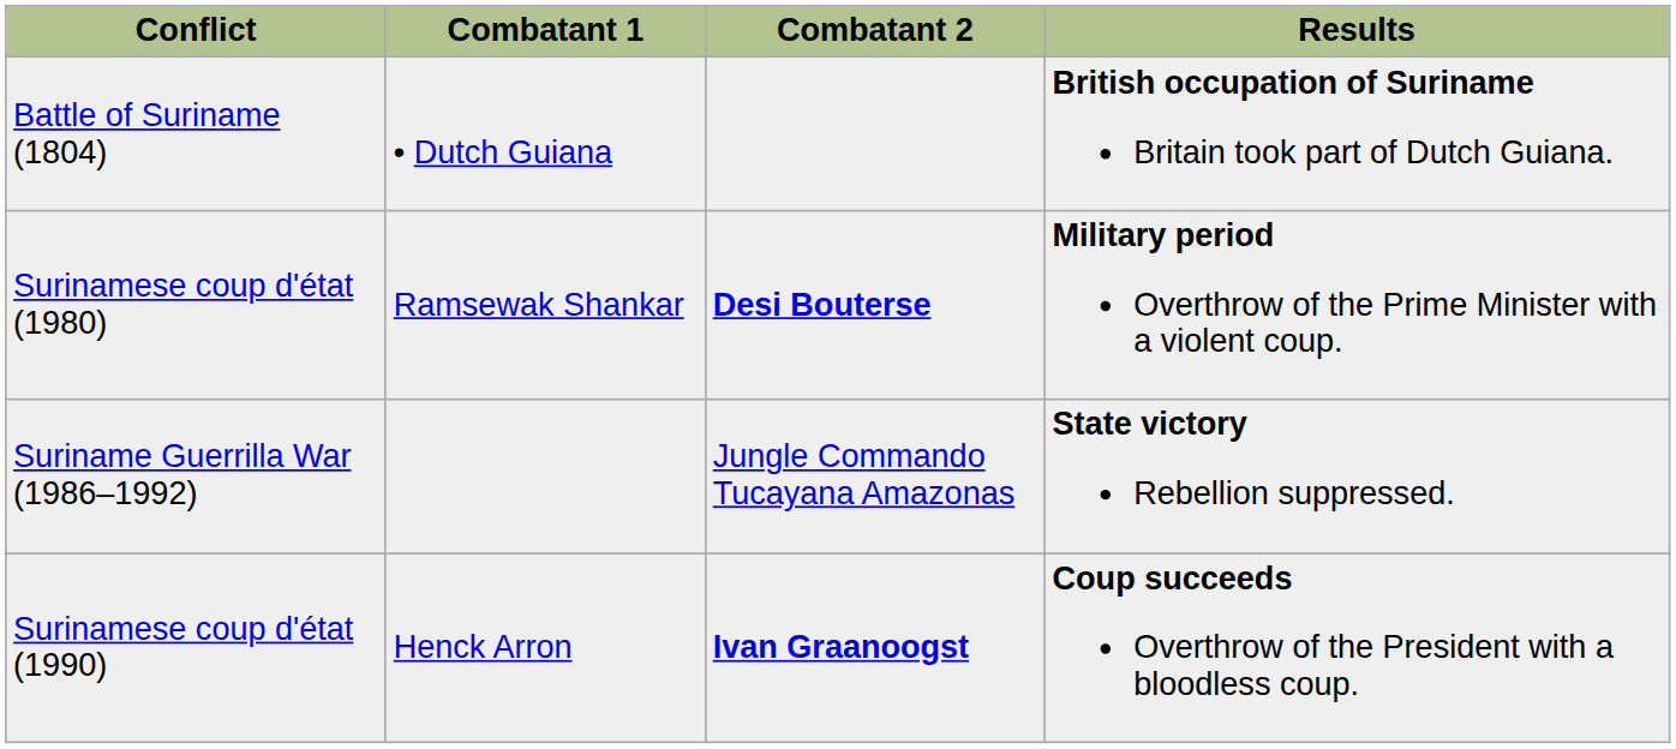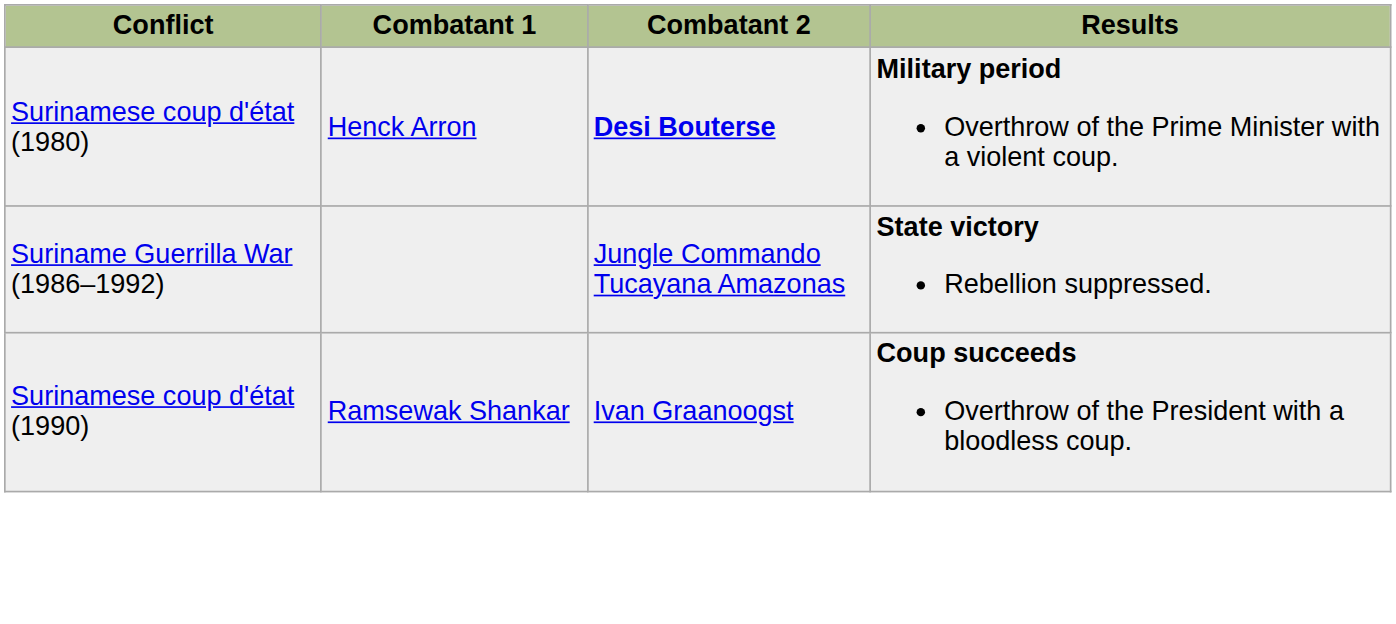 <table class="wikitable">
 <tr>
 <th style="background:#b3c491" rowspan="1" width=180px><span>Conflict</span></th>
 <th style="background:#b3c491" rowspan="1" width=150px><span>Combatant 1</span></th>
 <th style="background:#b3c491" rowspan="1" width=160px><span>Combatant 2</span></th>
 <th style="background:#b3c491" rowspan="1" width=300px><span>Results</span></th>
 </tr>
 <tr>
-<td style="background:#efefef"><a href='#'>Battle of Suriname</a><br>(1804)</td>
-<td style="background:#efefef"><br>•  <a href='#'>Dutch Guiana</a><br></td>
-<td style="background:#efefef"></td>
-<td style="background:#efefef"><strong>British occupation of Suriname</strong><br><ul><li>Britain took part of Dutch Guiana.</li></ul></td>
-</tr>
-<tr>
 <td style="background:#efefef"><a href='#'>Surinamese coup d'état</a><br>(1980)</td>
-<td style="background:#efefef"> <a href='#'>Ramsewak Shankar</a></td>
+<td style="background:#efefef"> <a href='#'>Henck Arron</a></td>
 <td style="background:#efefef"><strong> <a href='#'>Desi Bouterse</a></strong></td>
 <td style="background:#efefef"><strong>Military period</strong><br><ul><li>Overthrow of the Prime Minister with a violent coup.</li></ul></td>
 </tr>
 <tr>
 <td style="background:#efefef"><a href='#'>Suriname Guerrilla War</a><br>(1986–1992)</td>
 <td style="background:#efefef"></td>
 <td style="background:#efefef"><a href='#'>Jungle Commando</a><br><a href='#'>Tucayana Amazonas</a></td>
 <td style="background:#efefef"><strong>State victory</strong><br><ul><li>Rebellion suppressed.</li></ul></td>
 </tr>
 <tr>
 <td style="background:#efefef"><a href='#'>Surinamese coup d'état</a><br>(1990)</td>
-<td style="background:#efefef"> <a href='#'>Henck Arron</a></td>
-<td style="background:#efefef"><strong> <a href='#'>Ivan Graanoogst</a></strong></td>
+<td style="background:#efefef"> <a href='#'>Ramsewak Shankar</a></td>
+<td style="background:#efefef"> <a href='#'>Ivan Graanoogst</a></td>
 <td style="background:#efefef"><strong>Coup succeeds</strong><br><ul><li>Overthrow of the President with a bloodless coup.</li></ul></td>
 </tr>
 </table>
